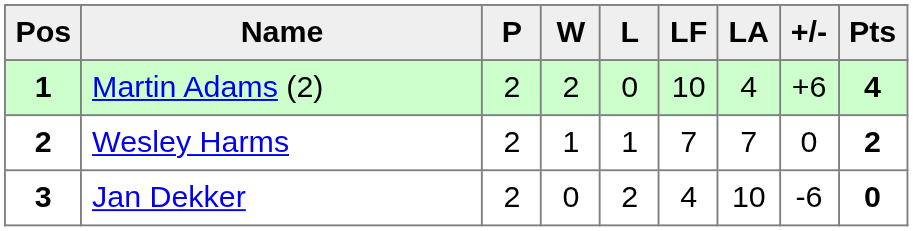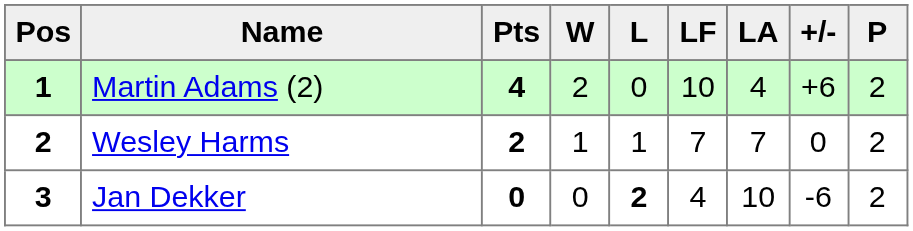 <table style=border-collapse:collapse border=1 cellspacing=0 cellpadding=5>
 <tr align=center bgcolor=#efefef>
 <th width=20>Pos</th>
 <th width=200>Name</th>
-<th width=20>P</th>
+<th width=20>Pts</th>
 <th width=20>W</th>
 <th width=20>L</th>
 <th width=20>LF</th>
 <th width=20>LA</th>
 <th width=20>+/-</th>
-<th width=20>Pts</th>
+<th width=20>P</th>
 </tr>
 <tr align=center style="background: #ccffcc;">
 <td><strong>1</strong></td>
 <td align="left"> <a href='#'>Martin Adams</a> (2)</td>
-<td>2</td>
+<td><strong>4</strong></td>
 <td>2</td>
 <td>0</td>
 <td>10</td>
 <td>4</td>
 <td>+6</td>
-<td><strong>4</strong></td>
+<td>2</td>
 </tr>
 <tr align=center>
 <td><strong>2</strong></td>
 <td align="left"> <a href='#'>Wesley Harms</a></td>
-<td>2</td>
+<td><strong>2</strong></td>
 <td>1</td>
 <td>1</td>
 <td>7</td>
 <td>7</td>
 <td>0</td>
-<td><strong>2</strong></td>
+<td>2</td>
 </tr>
 <tr align=center>
 <td><strong>3</strong></td>
 <td align="left"> <a href='#'>Jan Dekker</a></td>
-<td>2</td>
+<td><strong>0</strong></td>
 <td>0</td>
-<td>2</td>
+<td><strong>2</strong></td>
 <td>4</td>
 <td>10</td>
 <td>-6</td>
-<td><strong>0</strong></td>
+<td>2</td>
 </tr>
 </table>
